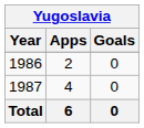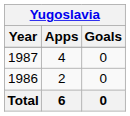 <table class="wikitable" style="text-align:center">
 <tr>
 <th colspan=3><a href='#'>Yugoslavia</a></th>
 </tr>
 <tr>
 <th>Year</th>
 <th>Apps</th>
 <th>Goals</th>
 </tr>
 <tr>
 </tr>
 <tr>
-<td>1986</td>
-<td>2</td>
+<td>1987</td>
+<td>4</td>
 <td>0</td>
 </tr>
 <tr>
-<td>1987</td>
-<td>4</td>
+<td>1986</td>
+<td>2</td>
 <td>0</td>
 </tr>
 <tr>
 <th>Total</th>
 <th>6</th>
 <th>0</th>
 </tr>
 </table>
